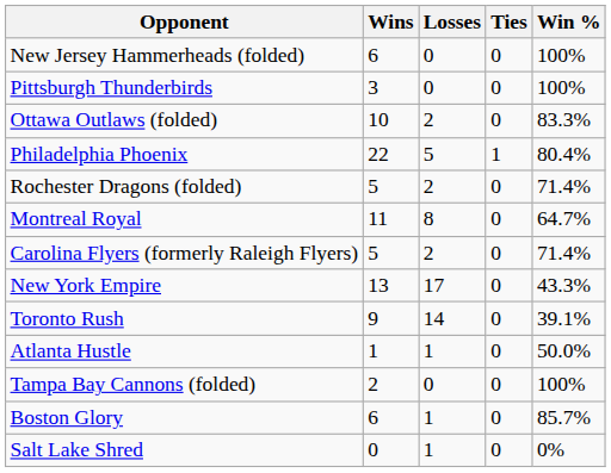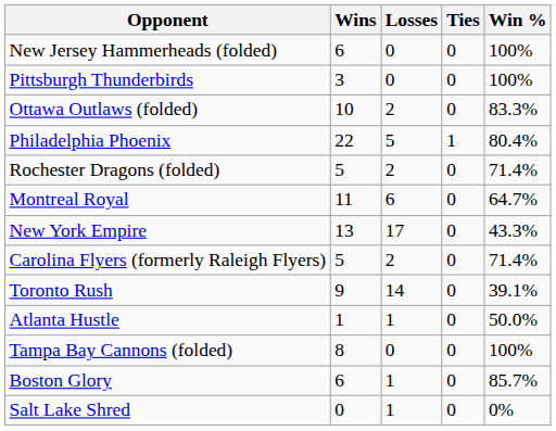 <table class="wikitable">
 <tr>
 <th>Opponent</th>
 <th>Wins</th>
 <th>Losses</th>
 <th>Ties</th>
 <th>Win %</th>
 </tr>
 <tr>
 <td>New Jersey Hammerheads (folded)</td>
 <td>6</td>
 <td>0</td>
 <td>0</td>
 <td>100%</td>
 </tr>
 <tr>
 <td><a href='#'>Pittsburgh Thunderbirds</a></td>
 <td>3</td>
 <td>0</td>
 <td>0</td>
 <td>100%</td>
 </tr>
 <tr>
 <td><a href='#'>Ottawa Outlaws</a> (folded)</td>
 <td>10</td>
 <td>2</td>
 <td>0</td>
 <td>83.3%</td>
 </tr>
 <tr>
 <td><a href='#'>Philadelphia Phoenix</a></td>
 <td>22</td>
 <td>5</td>
 <td>1</td>
 <td>80.4%</td>
 </tr>
 <tr>
 <td>Rochester Dragons (folded)</td>
 <td>5</td>
 <td>2</td>
 <td>0</td>
 <td>71.4%</td>
 </tr>
 <tr>
 <td><a href='#'>Montreal Royal</a></td>
 <td>11</td>
-<td>8</td>
+<td>6</td>
 <td>0</td>
 <td>64.7%</td>
+</tr>
+<tr>
+<td><a href='#'>New York Empire</a></td>
+<td>13</td>
+<td>17</td>
+<td>0</td>
+<td>43.3%</td>
 </tr>
 <tr>
 <td><a href='#'>Carolina Flyers</a> (formerly Raleigh Flyers)</td>
 <td>5</td>
 <td>2</td>
 <td>0</td>
 <td>71.4%</td>
-</tr>
-<tr>
-<td><a href='#'>New York Empire</a></td>
-<td>13</td>
-<td>17</td>
-<td>0</td>
-<td>43.3%</td>
 </tr>
 <tr>
 <td><a href='#'>Toronto Rush</a></td>
 <td>9</td>
 <td>14</td>
 <td>0</td>
 <td>39.1%</td>
 </tr>
 <tr>
 <td><a href='#'>Atlanta Hustle</a></td>
 <td>1</td>
 <td>1</td>
 <td>0</td>
 <td>50.0%</td>
 </tr>
 <tr>
 <td><a href='#'>Tampa Bay Cannons</a> (folded)</td>
-<td>2</td>
+<td>8</td>
 <td>0</td>
 <td>0</td>
 <td>100%</td>
 </tr>
 <tr>
 <td><a href='#'>Boston Glory</a></td>
 <td>6</td>
 <td>1</td>
 <td>0</td>
 <td>85.7%</td>
 </tr>
 <tr>
 <td><a href='#'>Salt Lake Shred</a></td>
 <td>0</td>
 <td>1</td>
 <td>0</td>
 <td>0%</td>
 </tr>
 </table>
